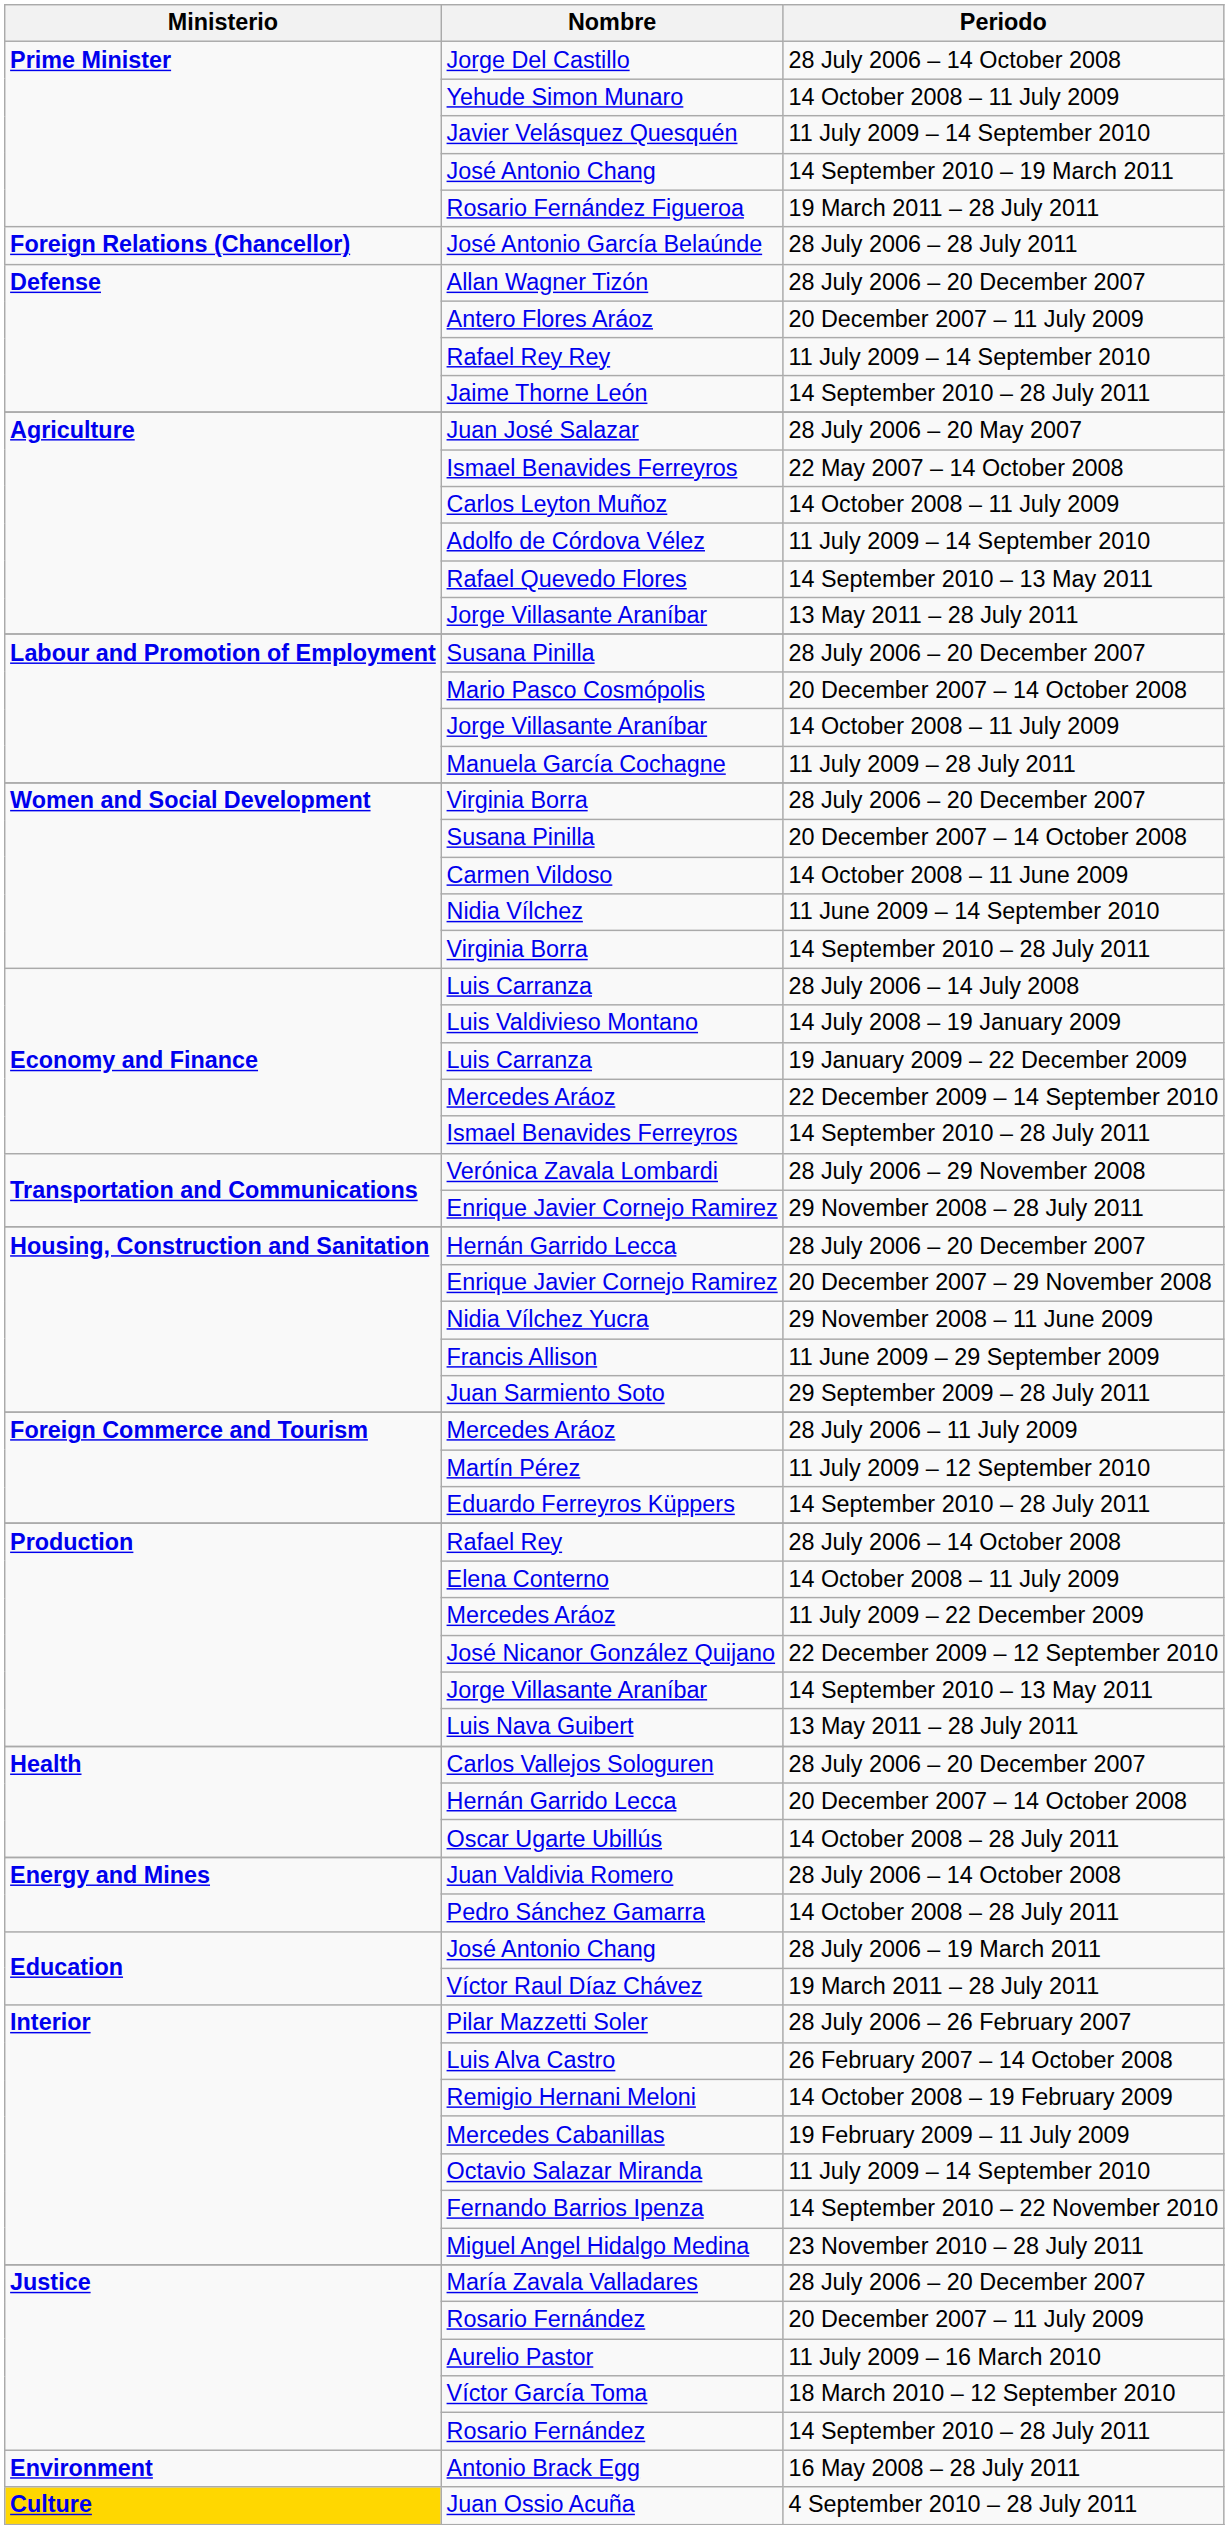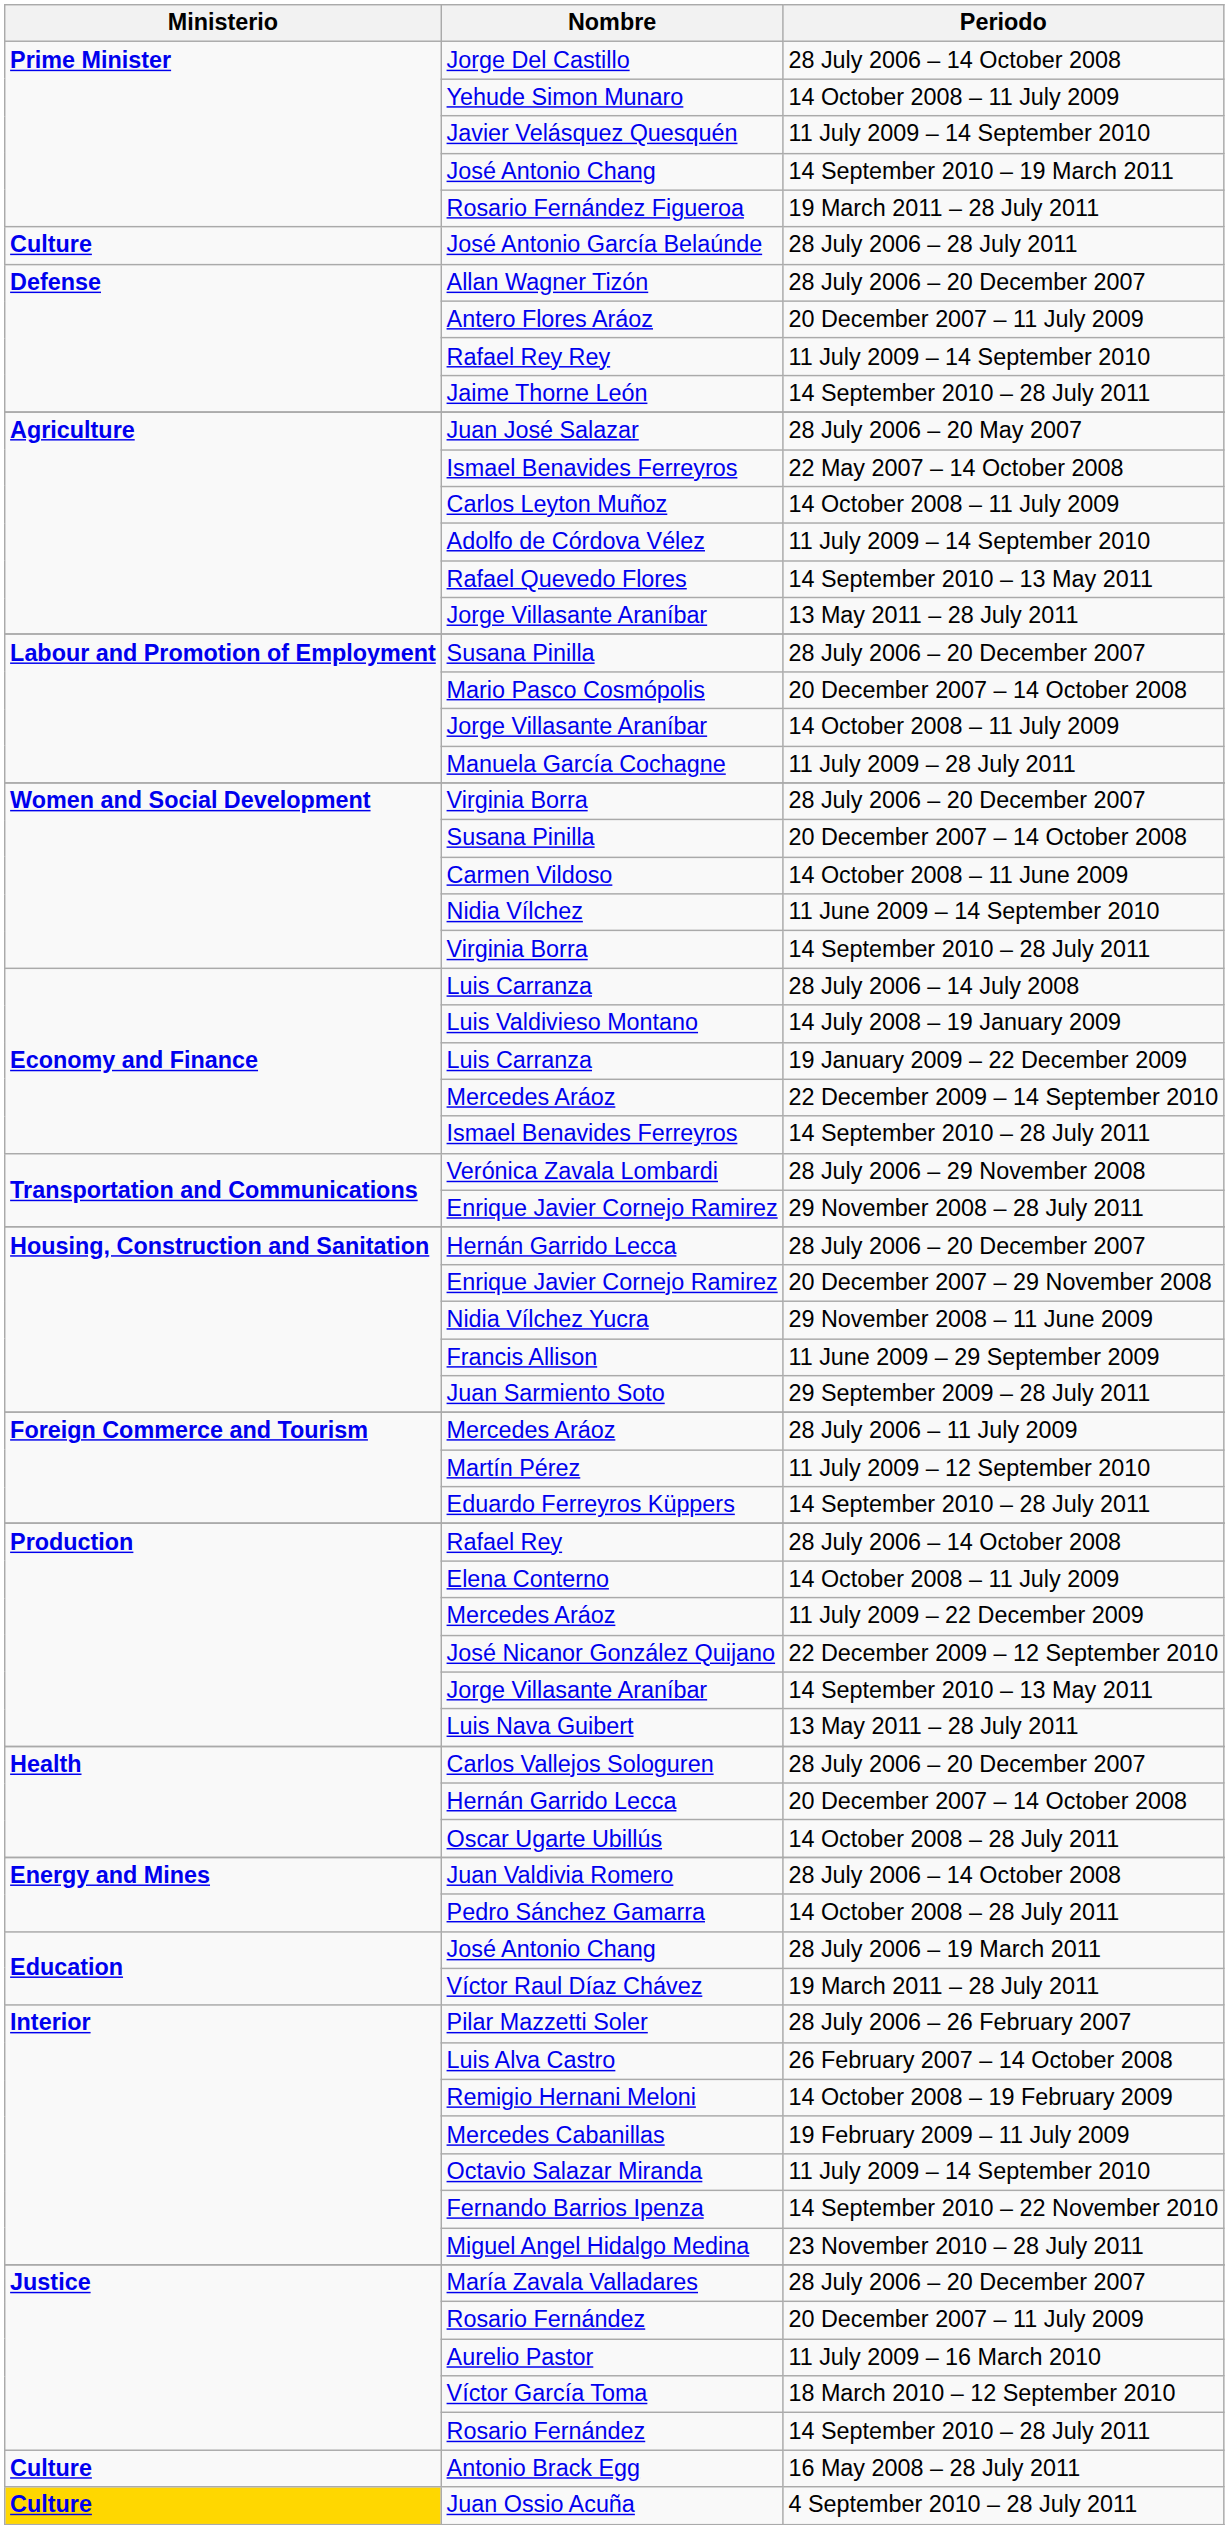 <table class="wikitable">
 <tr>
 <th>Ministerio</th>
 <th>Nombre</th>
 <th>Periodo</th>
 </tr>
 <tr valign=top>
 <td rowspan="5"><strong><a href='#'>Prime Minister</a></strong></td>
 <td><a href='#'>Jorge Del Castillo</a></td>
 <td>28 July 2006 – 14 October 2008</td>
 </tr>
 <tr>
 <td><a href='#'>Yehude Simon Munaro</a></td>
 <td>14 October 2008 – 11 July 2009</td>
 </tr>
 <tr>
 <td><a href='#'>Javier Velásquez Quesquén</a></td>
 <td>11 July 2009 – 14 September 2010</td>
 </tr>
 <tr>
 <td><a href='#'>José Antonio Chang</a></td>
 <td>14 September 2010 – 19 March 2011</td>
 </tr>
 <tr>
 <td><a href='#'>Rosario Fernández Figueroa</a></td>
 <td>19 March 2011 – 28 July 2011</td>
 </tr>
 <tr>
-<td><strong><a href='#'>Foreign Relations (Chancellor)</a></strong></td>
+<td><strong><a href='#'>Culture</a></strong></td>
 <td><a href='#'>José Antonio García Belaúnde</a></td>
 <td>28 July 2006 – 28 July 2011</td>
 </tr>
 <tr valign=top>
 <td rowspan="4"><strong><a href='#'>Defense</a></strong></td>
 <td><a href='#'>Allan Wagner Tizón</a></td>
 <td>28 July 2006 – 20 December 2007</td>
 </tr>
 <tr>
 <td><a href='#'>Antero Flores Aráoz</a></td>
 <td>20 December 2007 – 11 July 2009</td>
 </tr>
 <tr>
 <td><a href='#'>Rafael Rey Rey</a></td>
 <td>11 July 2009 – 14 September 2010</td>
 </tr>
 <tr>
 <td><a href='#'>Jaime Thorne León</a></td>
 <td>14 September 2010 – 28 July 2011</td>
 </tr>
 <tr>
 </tr>
 <tr valign=top>
 <td rowspan="6"><strong><a href='#'>Agriculture</a></strong></td>
 <td><a href='#'>Juan José Salazar</a></td>
 <td>28 July 2006 – 20 May 2007</td>
 </tr>
 <tr>
 <td><a href='#'>Ismael Benavides Ferreyros</a></td>
 <td>22 May 2007 – 14 October 2008</td>
 </tr>
 <tr>
 <td><a href='#'>Carlos Leyton Muñoz</a></td>
 <td>14 October 2008 – 11 July 2009</td>
 </tr>
 <tr>
 <td><a href='#'>Adolfo de Córdova Vélez</a></td>
 <td>11 July 2009 – 14 September 2010</td>
 </tr>
 <tr>
 <td><a href='#'>Rafael Quevedo Flores</a></td>
 <td>14 September 2010 – 13 May 2011</td>
 </tr>
 <tr>
 <td><a href='#'>Jorge Villasante Araníbar</a></td>
 <td>13 May 2011 – 28 July 2011</td>
 </tr>
 <tr>
 </tr>
 <tr valign=top>
 <td rowspan="4"><strong><a href='#'>Labour and Promotion of Employment</a></strong></td>
 <td><a href='#'>Susana Pinilla</a></td>
 <td>28 July 2006 – 20 December 2007</td>
 </tr>
 <tr>
 <td><a href='#'>Mario Pasco Cosmópolis</a></td>
 <td>20 December 2007 – 14 October 2008</td>
 </tr>
 <tr>
 <td><a href='#'>Jorge Villasante Araníbar</a></td>
 <td>14 October 2008 – 11 July 2009</td>
 </tr>
 <tr>
 <td><a href='#'>Manuela García Cochagne</a></td>
 <td>11 July 2009 – 28 July 2011</td>
 </tr>
 <tr>
 </tr>
 <tr valign=top>
 <td rowspan="5"><strong><a href='#'>Women and Social Development</a></strong></td>
 <td><a href='#'>Virginia Borra</a></td>
 <td>28 July 2006 – 20 December 2007</td>
 </tr>
 <tr>
 <td><a href='#'>Susana Pinilla</a></td>
 <td>20 December 2007 – 14 October 2008</td>
 </tr>
 <tr>
 <td><a href='#'>Carmen Vildoso</a></td>
 <td>14 October 2008 – 11 June 2009</td>
 </tr>
 <tr>
 <td><a href='#'>Nidia Vílchez</a></td>
 <td>11 June 2009 – 14 September 2010</td>
 </tr>
 <tr>
 <td><a href='#'>Virginia Borra</a></td>
 <td>14 September 2010 – 28 July 2011</td>
 </tr>
 <tr>
 <td rowspan="5"><strong><a href='#'>Economy and Finance</a></strong></td>
 <td><a href='#'>Luis Carranza</a></td>
 <td>28 July 2006 – 14 July 2008</td>
 </tr>
 <tr>
 <td><a href='#'>Luis Valdivieso Montano</a></td>
 <td>14 July 2008 – 19 January 2009</td>
 </tr>
 <tr>
 <td><a href='#'>Luis Carranza</a></td>
 <td>19 January 2009 – 22 December 2009</td>
 </tr>
 <tr>
 <td><a href='#'>Mercedes Aráoz</a></td>
 <td>22 December 2009 – 14 September 2010</td>
 </tr>
 <tr>
 <td><a href='#'>Ismael Benavides Ferreyros</a></td>
 <td>14 September 2010 – 28 July 2011</td>
 </tr>
 <tr>
 <td rowspan="2"><strong><a href='#'>Transportation and Communications</a></strong></td>
 <td><a href='#'>Verónica Zavala Lombardi</a></td>
 <td>28 July 2006 – 29 November 2008</td>
 </tr>
 <tr>
 <td><a href='#'>Enrique Javier Cornejo Ramirez</a></td>
 <td>29 November 2008 – 28 July 2011</td>
 </tr>
 <tr>
 </tr>
 <tr valign=top>
 <td rowspan="5"><strong><a href='#'>Housing, Construction and Sanitation</a></strong></td>
 <td><a href='#'>Hernán Garrido Lecca</a></td>
 <td>28 July 2006 – 20 December 2007</td>
 </tr>
 <tr>
 <td><a href='#'>Enrique Javier Cornejo Ramirez</a></td>
 <td>20 December 2007 – 29 November 2008</td>
 </tr>
 <tr>
 <td><a href='#'>Nidia Vílchez Yucra</a></td>
 <td>29 November 2008 – 11 June 2009</td>
 </tr>
 <tr>
 <td><a href='#'>Francis Allison</a></td>
 <td>11 June 2009 – 29 September 2009</td>
 </tr>
 <tr>
 <td><a href='#'>Juan Sarmiento Soto</a></td>
 <td>29 September 2009 – 28 July 2011</td>
 </tr>
 <tr>
 </tr>
 <tr valign=top>
 <td rowspan="3"><strong><a href='#'>Foreign Commerce and Tourism</a></strong></td>
 <td><a href='#'>Mercedes Aráoz</a></td>
 <td>28 July 2006 – 11 July 2009</td>
 </tr>
 <tr>
 <td><a href='#'>Martín Pérez</a></td>
 <td>11 July 2009 – 12 September 2010</td>
 </tr>
 <tr>
 <td><a href='#'>Eduardo Ferreyros Küppers</a></td>
 <td>14 September 2010 – 28 July 2011</td>
 </tr>
 <tr>
 </tr>
 <tr valign=top>
 <td rowspan="6"><strong><a href='#'>Production</a></strong></td>
 <td><a href='#'>Rafael Rey</a></td>
 <td>28 July 2006 – 14 October 2008</td>
 </tr>
 <tr>
 <td><a href='#'>Elena Conterno</a></td>
 <td>14 October 2008 – 11 July 2009</td>
 </tr>
 <tr>
 <td><a href='#'>Mercedes Aráoz</a></td>
 <td>11 July 2009 – 22 December 2009</td>
 </tr>
 <tr>
 <td><a href='#'>José Nicanor González Quijano</a></td>
 <td>22 December 2009 – 12 September 2010</td>
 </tr>
 <tr>
 <td><a href='#'>Jorge Villasante Araníbar</a></td>
 <td>14 September 2010 – 13 May 2011</td>
 </tr>
 <tr>
 <td><a href='#'>Luis Nava Guibert</a></td>
 <td>13 May 2011 – 28 July 2011</td>
 </tr>
 <tr>
 </tr>
 <tr valign=top>
 <td rowspan="3"><strong><a href='#'>Health</a></strong></td>
 <td><a href='#'>Carlos Vallejos Sologuren</a></td>
 <td>28 July 2006 – 20 December 2007</td>
 </tr>
 <tr>
 <td><a href='#'>Hernán Garrido Lecca</a></td>
 <td>20 December 2007 – 14 October 2008</td>
 </tr>
 <tr>
 <td><a href='#'>Oscar Ugarte Ubillús</a></td>
 <td>14 October 2008 – 28 July 2011</td>
 </tr>
 <tr>
 </tr>
 <tr valign=top>
 <td rowspan="2"><strong><a href='#'>Energy and Mines</a></strong></td>
 <td><a href='#'>Juan Valdivia Romero</a></td>
 <td>28 July 2006 – 14 October 2008</td>
 </tr>
 <tr>
 <td><a href='#'>Pedro Sánchez Gamarra</a></td>
 <td>14 October 2008 – 28 July 2011</td>
 </tr>
 <tr>
 <td rowspan="2"><strong><a href='#'>Education</a></strong></td>
 <td><a href='#'>José Antonio Chang</a></td>
 <td>28 July 2006 – 19 March 2011</td>
 </tr>
 <tr>
 <td><a href='#'>Víctor Raul Díaz Chávez</a></td>
 <td>19 March 2011 – 28 July 2011</td>
 </tr>
 <tr valign=top>
 <td rowspan="7"><strong><a href='#'>Interior</a></strong></td>
 <td><a href='#'>Pilar Mazzetti Soler</a></td>
 <td>28 July 2006 – 26 February 2007</td>
 </tr>
 <tr>
 <td><a href='#'>Luis Alva Castro</a></td>
 <td>26 February 2007 – 14 October 2008</td>
 </tr>
 <tr>
 <td><a href='#'>Remigio Hernani Meloni</a></td>
 <td>14 October 2008 – 19 February 2009</td>
 </tr>
 <tr>
 <td><a href='#'>Mercedes Cabanillas</a></td>
 <td>19 February 2009 – 11 July 2009</td>
 </tr>
 <tr>
 <td><a href='#'>Octavio Salazar Miranda</a></td>
 <td>11 July 2009 – 14 September 2010</td>
 </tr>
 <tr>
 <td><a href='#'>Fernando Barrios Ipenza</a></td>
 <td>14 September 2010 – 22 November 2010</td>
 </tr>
 <tr>
 <td><a href='#'>Miguel Angel Hidalgo Medina</a></td>
 <td>23 November 2010 – 28 July 2011</td>
 </tr>
 <tr>
 </tr>
 <tr valign=top>
 <td rowspan="5"><strong><a href='#'>Justice</a></strong></td>
 <td><a href='#'>María Zavala Valladares</a></td>
 <td>28 July 2006 – 20 December 2007</td>
 </tr>
 <tr>
 <td><a href='#'>Rosario Fernández</a></td>
 <td>20 December 2007 – 11 July 2009</td>
 </tr>
 <tr>
 <td><a href='#'>Aurelio Pastor</a></td>
 <td>11 July 2009 – 16 March 2010</td>
 </tr>
 <tr>
 <td><a href='#'>Víctor García Toma</a></td>
 <td>18 March 2010 – 12 September 2010</td>
 </tr>
 <tr>
 <td><a href='#'>Rosario Fernández</a></td>
 <td>14 September 2010 – 28 July 2011</td>
 </tr>
 <tr valign=top>
-<td><strong><a href='#'>Environment</a></strong></td>
+<td><strong><a href='#'>Culture</a></strong></td>
 <td><a href='#'>Antonio Brack Egg</a></td>
 <td>16 May 2008 – 28 July 2011</td>
 </tr>
 <tr>
 <td style="background: gold;"><strong><a href='#'>Culture</a></strong></td>
 <td><a href='#'>Juan Ossio Acuña</a></td>
 <td>4 September 2010 – 28 July 2011</td>
 </tr>
 <tr>
 </tr>
 </table>
